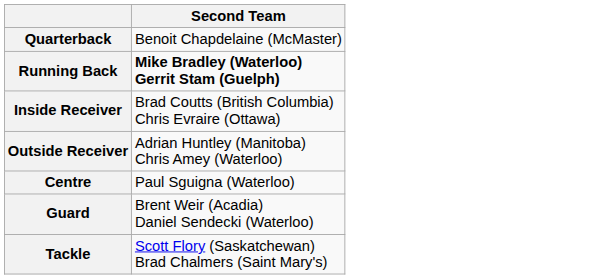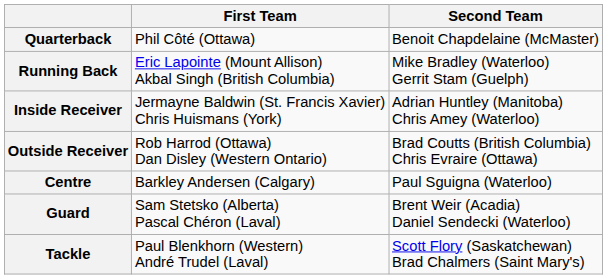 <table class="wikitable">
 <tr>
 <th></th>
+<th>First Team</th>
 <th>Second Team</th>
 </tr>
 <tr>
 <th>Quarterback</th>
+<td>Phil Côté (Ottawa)</td>
 <td>Benoit Chapdelaine (McMaster)</td>
 </tr>
 <tr>
 <th>Running Back</th>
-<td><strong>Mike Bradley (Waterloo)<br>Gerrit Stam (Guelph)</strong></td>
+<td><a href='#'>Eric Lapointe</a> (Mount Allison)<br>Akbal Singh (British Columbia)</td>
+<td>Mike Bradley (Waterloo)<br>Gerrit Stam (Guelph)</td>
 </tr>
 <tr>
 <th>Inside Receiver</th>
+<td>Jermayne Baldwin (St. Francis Xavier)<br>Chris Huismans (York)</td>
+<td>Adrian Huntley (Manitoba)<br>Chris Amey (Waterloo)</td>
+</tr>
+<tr>
+<th>Outside Receiver</th>
+<td>Rob Harrod (Ottawa) <br>Dan Disley (Western Ontario)</td>
 <td>Brad Coutts (British Columbia)<br>Chris Evraire (Ottawa)</td>
 </tr>
 <tr>
-<th>Outside Receiver</th>
-<td>Adrian Huntley (Manitoba)<br>Chris Amey (Waterloo)</td>
-</tr>
-<tr>
 <th>Centre</th>
+<td>Barkley Andersen (Calgary)</td>
 <td>Paul Sguigna (Waterloo)</td>
 </tr>
 <tr>
 <th>Guard</th>
+<td>Sam Stetsko (Alberta)<br>Pascal Chéron (Laval)</td>
 <td>Brent Weir (Acadia)<br>Daniel Sendecki (Waterloo)</td>
 </tr>
 <tr>
 <th>Tackle</th>
+<td>Paul Blenkhorn (Western)<br>André Trudel (Laval)</td>
 <td><a href='#'>Scott Flory</a> (Saskatchewan)<br>Brad Chalmers (Saint Mary's)</td>
 </tr>
 </table>
